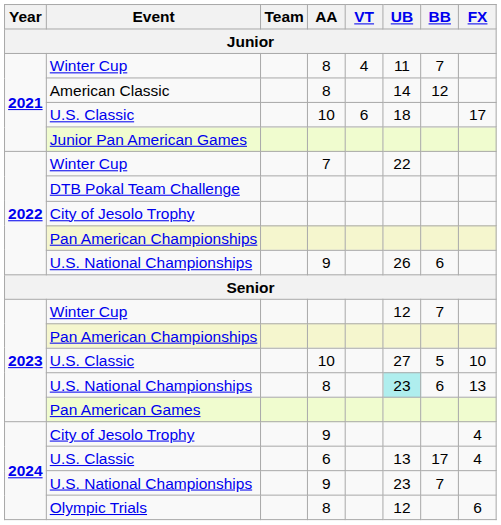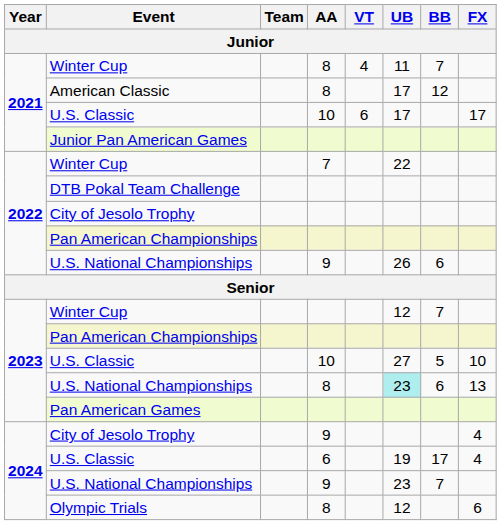 <table class="wikitable" style="text-align:center; font-size:95%;">
 <tr>
 <th align=center>Year</th>
 <th align=center>Event</th>
 <th style="width:30px;">Team</th>
 <th style="width:30px;">AA</th>
 <th style="width:30px;"><a href='#'>VT</a></th>
 <th style="width:30px;"><a href='#'>UB</a></th>
 <th style="width:30px;"><a href='#'>BB</a></th>
 <th style="width:30px;"><a href='#'>FX</a></th>
 </tr>
 <tr>
 <th colspan="8"><strong>Junior</strong></th>
 </tr>
 <tr>
 <td rowspan="4"><strong><a href='#'>2021</a></strong></td>
 <td align=left><a href='#'>Winter Cup</a></td>
 <td></td>
 <td>8</td>
 <td>4</td>
 <td>11</td>
 <td>7</td>
 <td></td>
 </tr>
 <tr>
 <td align=left>American Classic</td>
 <td></td>
 <td>8</td>
 <td></td>
-<td>14</td>
+<td>17</td>
 <td>12</td>
 <td></td>
 </tr>
 <tr>
 <td align=left><a href='#'>U.S. Classic</a></td>
 <td></td>
 <td>10</td>
 <td>6</td>
-<td>18</td>
+<td>17</td>
 <td></td>
 <td>17</td>
 </tr>
 <tr bgcolor=#f0fccf>
 <td align=left><a href='#'>Junior Pan American Games</a></td>
 <td></td>
 <td></td>
 <td></td>
 <td></td>
 <td></td>
 <td></td>
 </tr>
 <tr>
 <td rowspan="5"><strong><a href='#'>2022</a></strong></td>
 <td align=left><a href='#'>Winter Cup</a></td>
 <td></td>
 <td>7</td>
 <td></td>
 <td>22</td>
 <td></td>
 <td></td>
 </tr>
 <tr>
 <td align=left><a href='#'>DTB Pokal Team Challenge</a></td>
 <td></td>
 <td></td>
 <td></td>
 <td></td>
 <td></td>
 <td></td>
 </tr>
 <tr>
 <td align=left><a href='#'>City of Jesolo Trophy</a></td>
 <td></td>
 <td></td>
 <td></td>
 <td></td>
 <td></td>
 <td></td>
 </tr>
 <tr bgcolor=#F5F6CE>
 <td align=left><a href='#'>Pan American Championships</a></td>
 <td></td>
 <td></td>
 <td></td>
 <td></td>
 <td></td>
 <td></td>
 </tr>
 <tr>
 <td align=left><a href='#'>U.S. National Championships</a></td>
 <td></td>
 <td>9</td>
 <td></td>
 <td>26</td>
 <td>6</td>
 <td></td>
 </tr>
 <tr>
 <th colspan="8">Senior</th>
 </tr>
 <tr>
 <td rowspan="5"><strong><a href='#'>2023</a></strong></td>
 <td align=left><a href='#'>Winter Cup</a></td>
 <td></td>
 <td></td>
 <td></td>
 <td>12</td>
 <td>7</td>
 <td></td>
 </tr>
 <tr bgcolor=#F5F6CE>
 <td align=left><a href='#'>Pan American Championships</a></td>
 <td></td>
 <td></td>
 <td></td>
 <td></td>
 <td></td>
 <td></td>
 </tr>
 <tr>
 <td align=left><a href='#'>U.S. Classic</a></td>
 <td></td>
 <td>10</td>
 <td></td>
 <td>27</td>
 <td>5</td>
 <td>10</td>
 </tr>
 <tr>
 <td align=left><a href='#'>U.S. National Championships</a></td>
 <td></td>
 <td>8</td>
 <td></td>
 <td style="background: paleturquoise;">23</td>
 <td>6</td>
 <td>13</td>
 </tr>
 <tr bgcolor=#f0fccf>
 <td align=left><a href='#'>Pan American Games</a></td>
 <td></td>
 <td></td>
 <td></td>
 <td></td>
 <td></td>
 <td></td>
 </tr>
 <tr>
 <td rowspan="4"><strong><a href='#'>2024</a></strong></td>
 <td align=left><a href='#'>City of Jesolo Trophy</a></td>
 <td></td>
 <td>9</td>
 <td></td>
 <td></td>
 <td></td>
 <td>4</td>
 </tr>
 <tr>
 <td align=left><a href='#'>U.S. Classic</a></td>
 <td></td>
 <td>6</td>
 <td></td>
-<td>13</td>
+<td>19</td>
 <td>17</td>
 <td>4</td>
 </tr>
 <tr>
 <td align=left><a href='#'>U.S. National Championships</a></td>
 <td></td>
 <td>9</td>
 <td></td>
 <td>23</td>
 <td>7</td>
 <td></td>
 </tr>
 <tr>
 <td align=left><a href='#'>Olympic Trials</a></td>
 <td></td>
 <td>8</td>
 <td></td>
 <td>12</td>
 <td></td>
 <td>6</td>
 </tr>
 </table>
